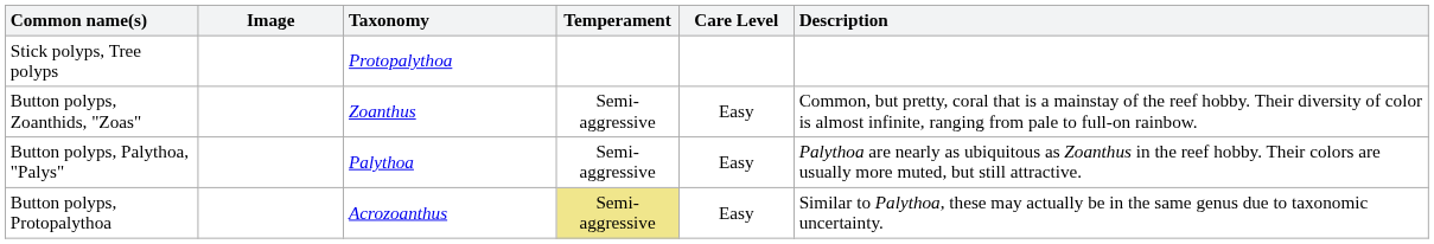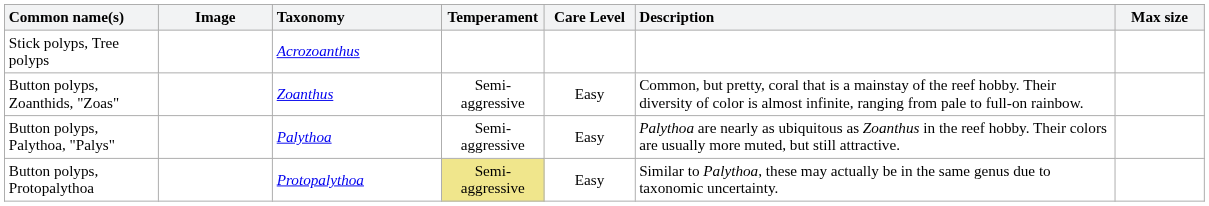 <table class="sortable collapsible" cellpadding="4" width="100%" border="1" style="border:1px solid #aaa; border-collapse:collapse">
 <tr>
 <th align="left" style="background:#F2F3F4" width="170px">Common name(s)</th>
 <th style="background:#F2F3F4" width="130px" class="unsortable">Image</th>
 <th align="left" style="background:#F2F3F4" width="190px">Taxonomy</th>
 <th style="background:#F2F3F4" width="100px">Temperament</th>
 <th style="background:#F2F3F4" width="100px">Care Level</th>
 <th align="left" style="background:#F2F3F4" width="610px" class="unsortable">Description</th>
+<th style="background:#F2F3F4" width="100px">Max size</th>
 </tr>
 <tr>
 <td>Stick polyps, Tree polyps</td>
 <td></td>
-<td><em><a href='#'>Protopalythoa</a></em></td>
+<td><em><a href='#'>Acrozoanthus</a></em></td>
 <td align="center"></td>
 <td align="center"></td>
 <td></td>
+<td align="center"></td>
 </tr>
 <tr>
 <td>Button polyps, Zoanthids, "Zoas"</td>
 <td></td>
 <td><em><a href='#'>Zoanthus</a></em></td>
 <td align="center">Semi-aggressive</td>
 <td align="center">Easy</td>
 <td>Common, but pretty, coral that is a mainstay of the reef hobby. Their diversity of color is almost infinite, ranging from pale to full-on rainbow.</td>
+<td align="center"></td>
 </tr>
 <tr>
 <td>Button polyps, Palythoa, "Palys"</td>
 <td></td>
 <td><em><a href='#'>Palythoa</a></em></td>
 <td align="center">Semi-aggressive</td>
 <td align="center">Easy</td>
 <td><em>Palythoa</em> are nearly as ubiquitous as <em>Zoanthus</em> in the reef hobby. Their colors are usually more muted, but still attractive.</td>
+<td align="center"></td>
 </tr>
 <tr>
 <td>Button polyps, Protopalythoa</td>
 <td></td>
-<td><em><a href='#'>Acrozoanthus</a></em></td>
+<td><em><a href='#'>Protopalythoa</a></em></td>
 <td align="center" style="background: khaki;">Semi-aggressive</td>
 <td align="center">Easy</td>
 <td>Similar to <em>Palythoa</em>, these may actually be in the same genus due to taxonomic uncertainty.</td>
+<td align="center"></td>
 </tr>
 </table>
